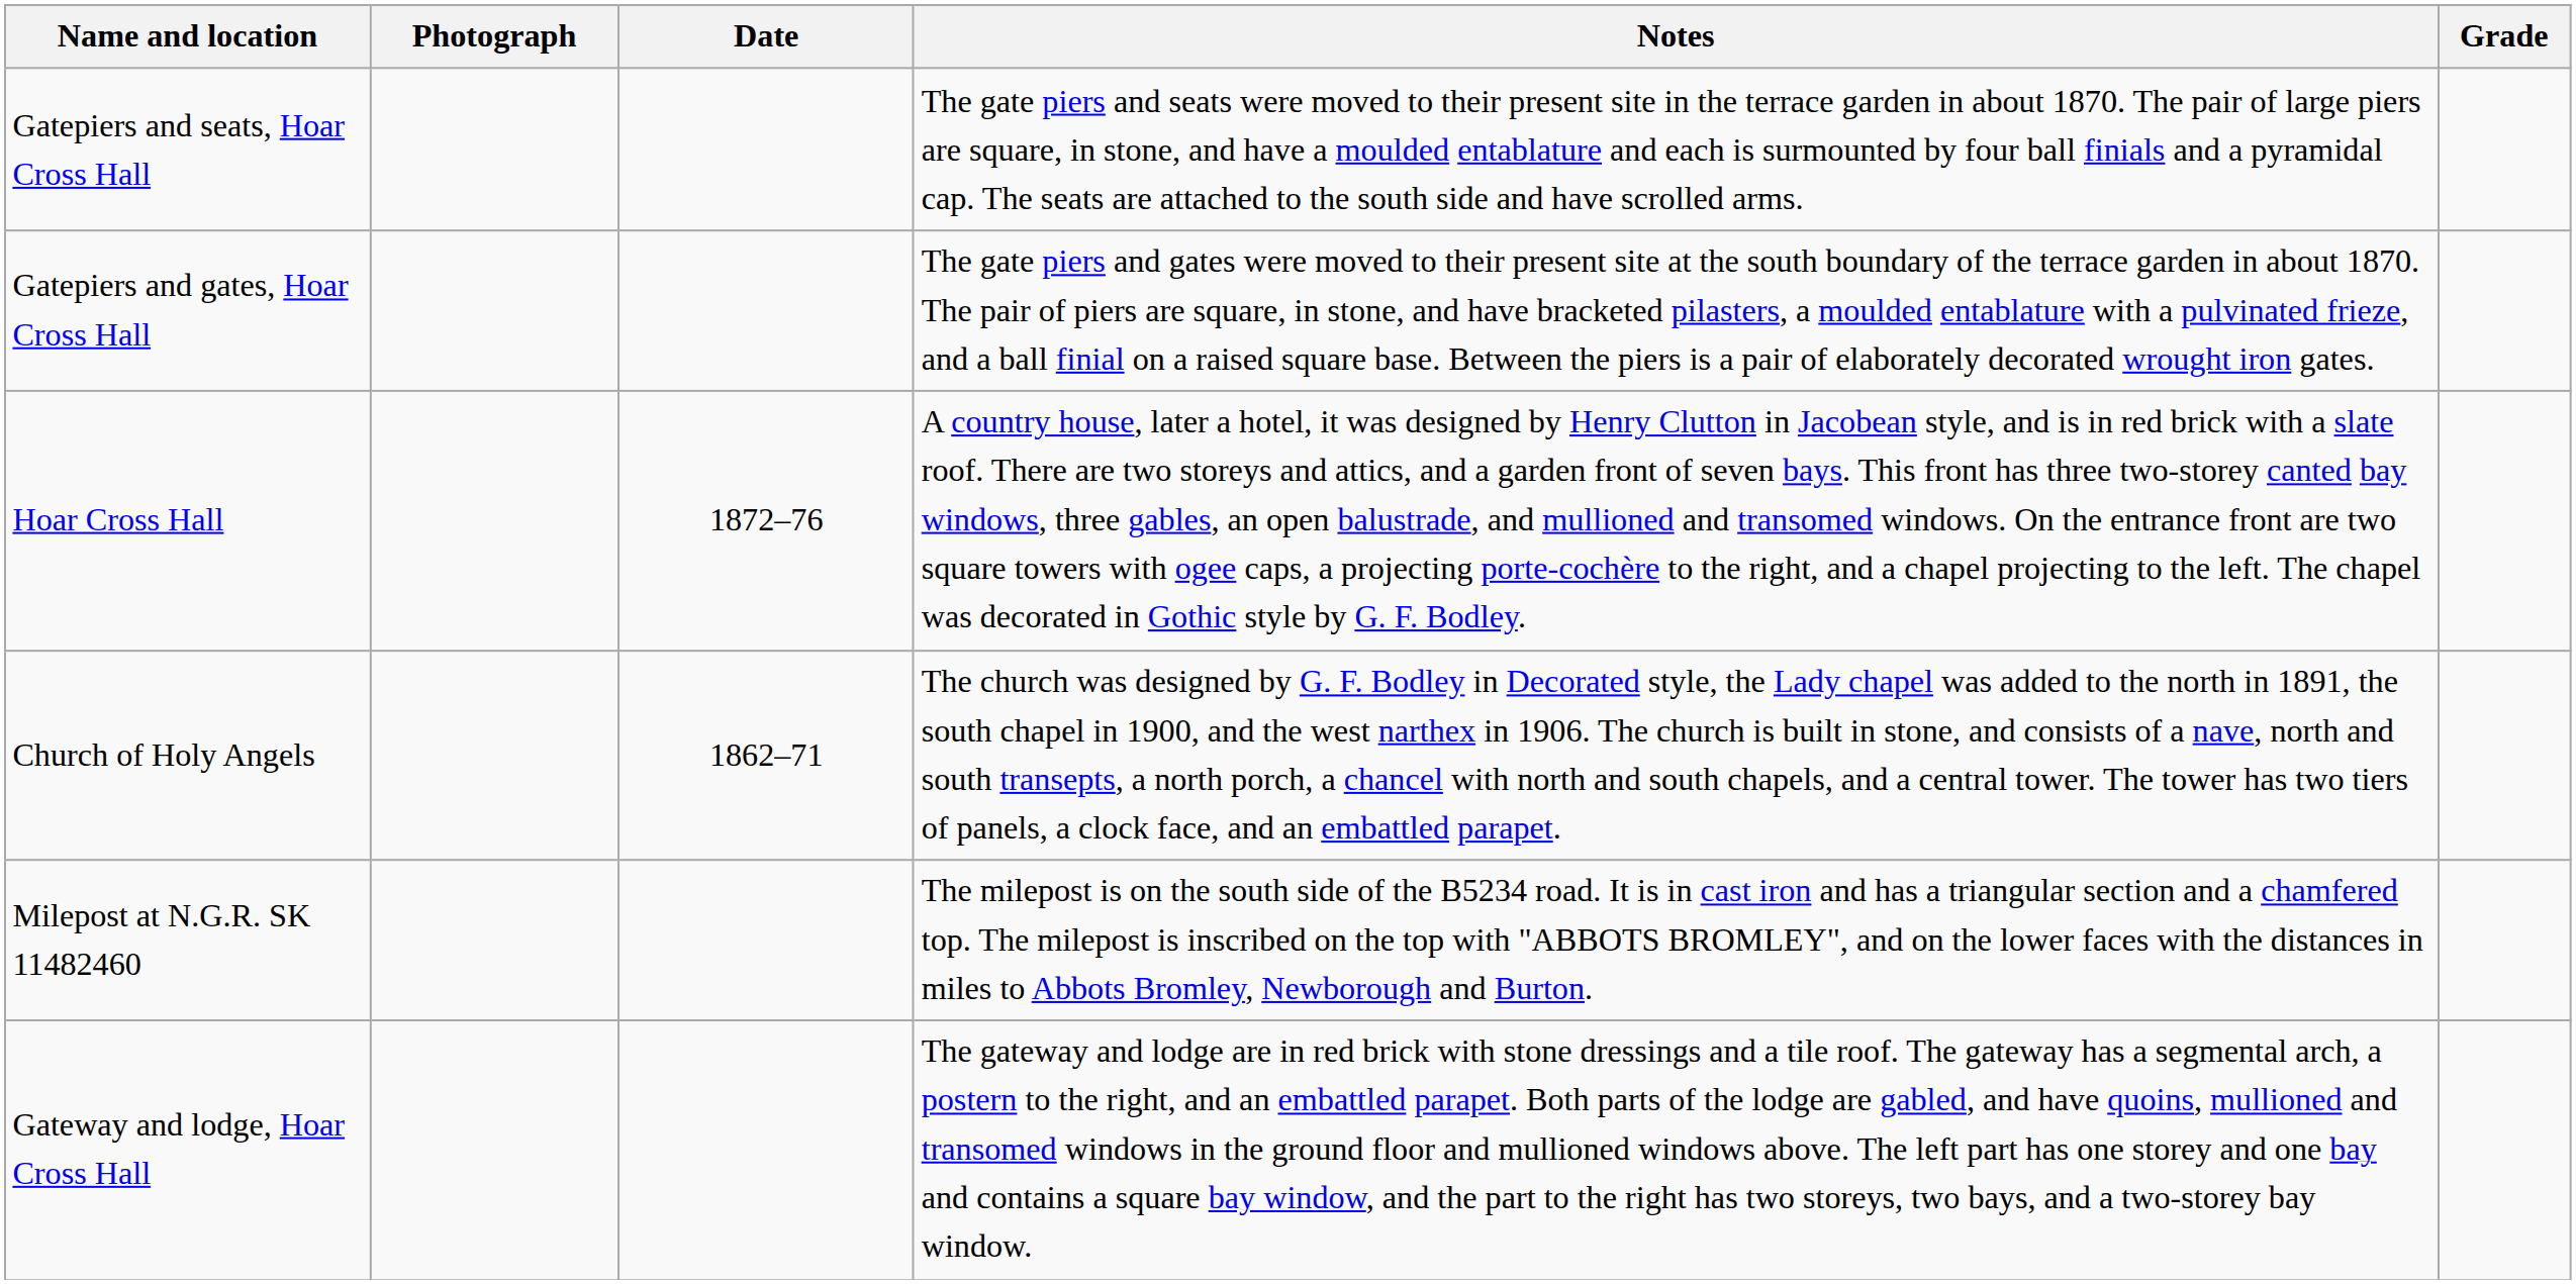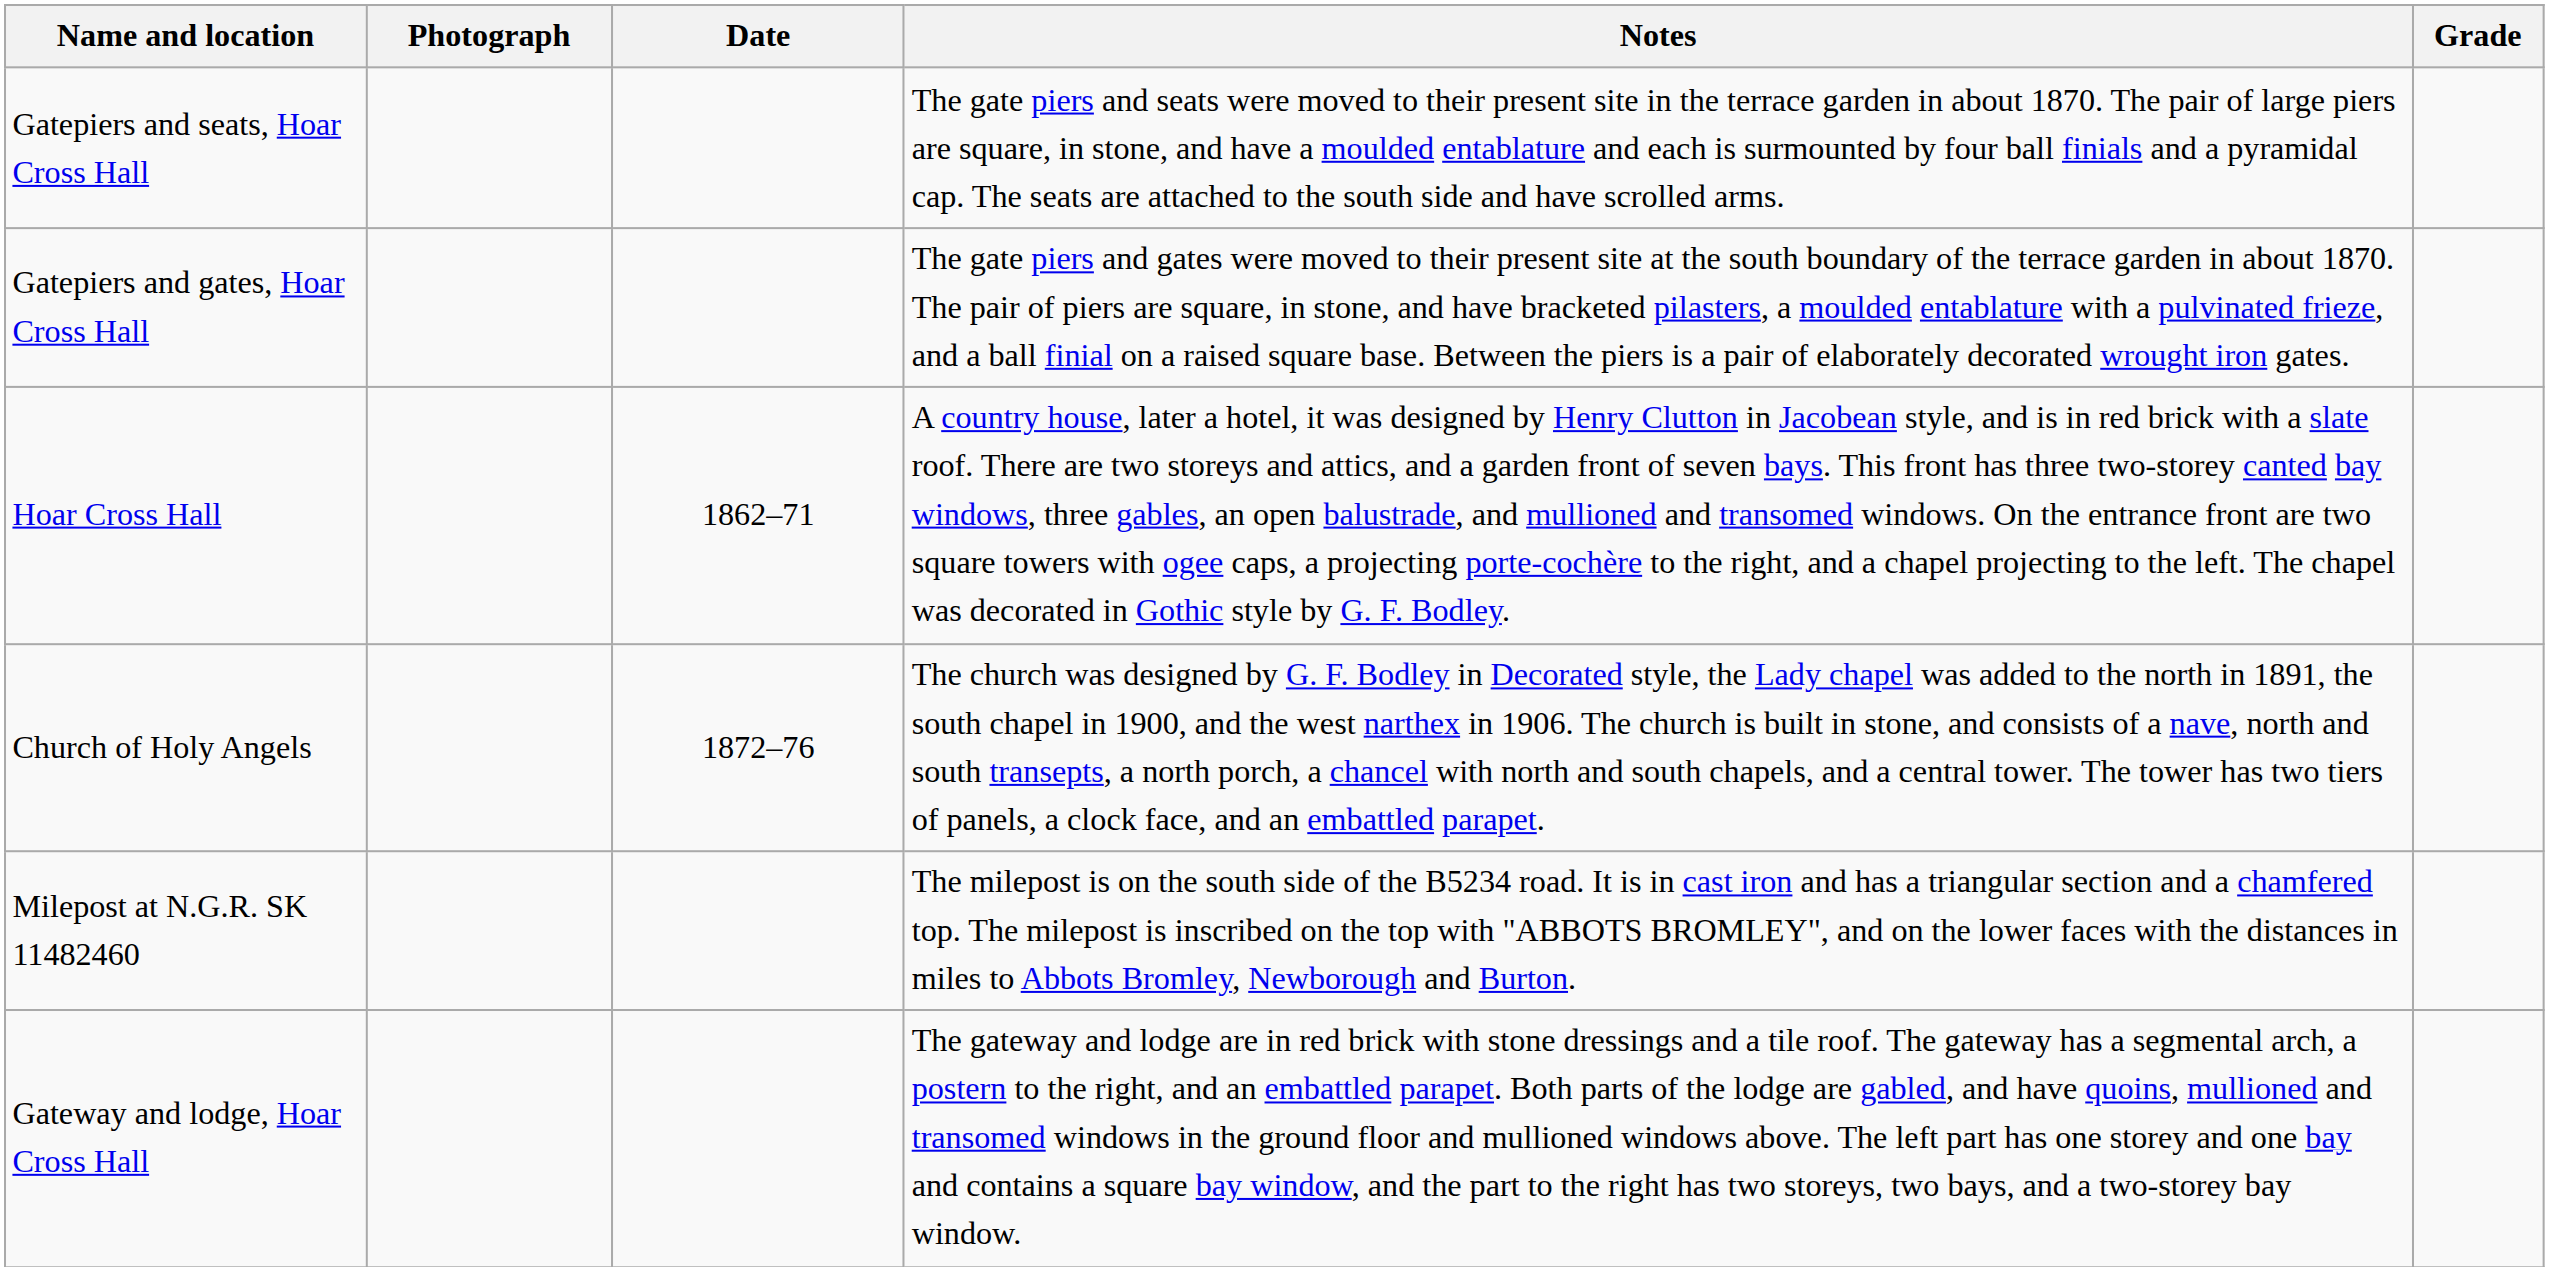 <table class="wikitable sortable plainrowheaders" style="width:100%; border:0; text-align:left; line-height:150%;">
 <tr>
 <th scope="col"  style="width:150px">Name and location</th>
 <th scope="col"  style="width:100px" class="unsortable">Photograph</th>
 <th scope="col"  style="width:120px">Date</th>
 <th scope="col"  style="width:650px" class="unsortable">Notes</th>
 <th scope="col"  style="width:50px">Grade</th>
 </tr>
 <tr>
 <td>Gatepiers and seats, <a href='#'>Hoar Cross Hall</a><br><small></small></td>
 <td></td>
 <td align="center"></td>
 <td>The gate <a href='#'>piers</a> and seats were moved to their present site in the terrace garden in about 1870.  The pair of large piers are square, in stone, and have a <a href='#'>moulded</a> <a href='#'>entablature</a> and each is surmounted by four ball <a href='#'>finials</a> and a pyramidal cap.  The seats are attached to the south side and have scrolled arms.</td>
 <td align="center" ></td>
 </tr>
 <tr>
 <td>Gatepiers and gates, <a href='#'>Hoar Cross Hall</a><br><small></small></td>
 <td></td>
 <td align="center"></td>
 <td>The gate <a href='#'>piers</a> and gates were moved to their present site at the south boundary of the terrace garden in about 1870.  The pair of piers are square, in stone, and have bracketed <a href='#'>pilasters</a>, a <a href='#'>moulded</a> <a href='#'>entablature</a> with a <a href='#'>pulvinated frieze</a>, and a ball <a href='#'>finial</a> on a raised square base.  Between the piers is a pair of elaborately decorated <a href='#'>wrought iron</a> gates.</td>
 <td align="center" ></td>
 </tr>
 <tr>
 <td><a href='#'>Hoar Cross Hall</a><br><small></small></td>
 <td></td>
-<td align="center">1872–76</td>
+<td align="center">1862–71</td>
 <td>A <a href='#'>country house</a>, later a hotel, it was designed by <a href='#'>Henry Clutton</a> in <a href='#'>Jacobean</a> style, and is in red brick with a <a href='#'>slate</a> roof.  There are two storeys and attics, and a garden front of seven <a href='#'>bays</a>.  This front has three two-storey <a href='#'>canted</a> <a href='#'>bay windows</a>, three <a href='#'>gables</a>, an open <a href='#'>balustrade</a>, and <a href='#'>mullioned</a> and <a href='#'>transomed</a> windows.  On the entrance front are two square towers with <a href='#'>ogee</a> caps, a projecting <a href='#'>porte-cochère</a> to the right, and a chapel projecting to the left.  The chapel was decorated in <a href='#'>Gothic</a> style by <a href='#'>G. F. Bodley</a>.</td>
 <td align="center" ></td>
 </tr>
 <tr>
 <td>Church of Holy Angels<br><small></small></td>
 <td></td>
-<td align="center">1862–71</td>
+<td align="center">1872–76</td>
 <td>The church was designed by <a href='#'>G. F. Bodley</a> in <a href='#'>Decorated</a> style, the <a href='#'>Lady chapel</a> was added to the north in 1891, the south chapel in 1900, and the west <a href='#'>narthex</a> in 1906.  The church is built in stone, and consists of a <a href='#'>nave</a>, north and south <a href='#'>transepts</a>, a north porch, a <a href='#'>chancel</a> with north and south chapels, and a central tower.  The tower has two tiers of panels, a clock face, and an <a href='#'>embattled</a> <a href='#'>parapet</a>.</td>
 <td align="center" ></td>
 </tr>
 <tr>
 <td>Milepost at N.G.R. SK 11482460<br><small></small></td>
 <td></td>
 <td align="center"></td>
 <td>The milepost is on the south side of the B5234 road.  It is in <a href='#'>cast iron</a> and has a triangular section and a <a href='#'>chamfered</a> top.  The milepost is inscribed on the top with "ABBOTS BROMLEY", and on the lower faces with the distances in miles to <a href='#'>Abbots Bromley</a>, <a href='#'>Newborough</a> and <a href='#'>Burton</a>.</td>
 <td align="center" ></td>
 </tr>
 <tr>
 <td>Gateway and lodge, <a href='#'>Hoar Cross Hall</a><br><small></small></td>
 <td></td>
 <td align="center"></td>
 <td>The gateway and lodge are in red brick with stone dressings and a tile roof.  The gateway has a segmental arch, a <a href='#'>postern</a> to the right, and an <a href='#'>embattled</a> <a href='#'>parapet</a>.  Both parts of the lodge are <a href='#'>gabled</a>, and have <a href='#'>quoins</a>, <a href='#'>mullioned</a> and <a href='#'>transomed</a> windows in the ground floor and mullioned windows above.  The left part has one storey and one <a href='#'>bay</a> and contains a square <a href='#'>bay window</a>, and the part to the right has two storeys, two bays, and a two-storey bay window.</td>
 <td align="center" ></td>
 </tr>
 <tr>
 </tr>
 </table>
